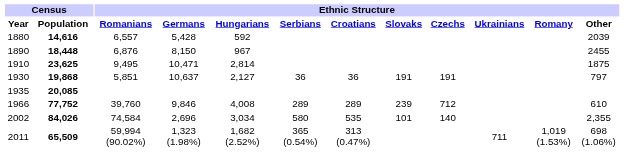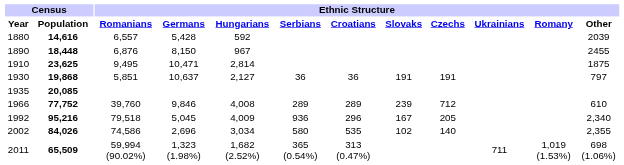 <table class="toccolours" style="margin: 0 1em 0 1em;" width="80%">
 <tr>
 <th align="center" style="background:#ccccff" colspan="2">Census</th>
 <th align="center" style="background:#ccccff" colspan="10">Ethnic Structure</th>
 </tr>
 <tr>
 <th>Year</th>
 <th>Population</th>
 <th><a href='#'>Romanians</a></th>
 <th><a href='#'>Germans</a></th>
 <th><a href='#'>Hungarians</a></th>
 <th><a href='#'>Serbians</a></th>
 <th><a href='#'>Croatians</a></th>
 <th><a href='#'>Slovaks</a></th>
 <th><a href='#'>Czechs</a></th>
 <th><a href='#'>Ukrainians</a></th>
 <th><a href='#'>Romany</a></th>
 <th>Other</th>
 </tr>
 <tr align="center">
 <td>1880</td>
 <td><strong>14,616</strong></td>
 <td>6,557</td>
 <td>5,428</td>
 <td>592</td>
 <td></td>
 <td></td>
 <td></td>
 <td></td>
 <td></td>
 <td></td>
 <td>2039</td>
 </tr>
 <tr align="center">
 <td>1890</td>
 <td><strong>18,448</strong></td>
 <td>6,876</td>
 <td>8,150</td>
 <td>967</td>
 <td></td>
 <td></td>
 <td></td>
 <td></td>
 <td></td>
 <td></td>
 <td>2455</td>
 </tr>
 <tr align="center">
 <td>1910</td>
 <td><strong>23,625</strong></td>
 <td>9,495</td>
 <td>10,471</td>
 <td>2,814</td>
 <td></td>
 <td></td>
 <td></td>
 <td></td>
 <td></td>
 <td></td>
 <td>1875</td>
 </tr>
 <tr align="center">
 <td>1930</td>
 <td><strong>19,868</strong></td>
 <td>5,851</td>
 <td>10,637</td>
 <td>2,127</td>
 <td>36</td>
 <td>36</td>
 <td>191</td>
 <td>191</td>
 <td></td>
 <td></td>
 <td>797</td>
 </tr>
 <tr align="center">
 <td>1935</td>
 <td><strong>20,085</strong></td>
 <td></td>
 <td></td>
 <td></td>
 <td></td>
 <td></td>
 <td></td>
 <td></td>
 <td></td>
 <td></td>
 <td></td>
 </tr>
 <tr align="center">
 <td>1966</td>
 <td><strong>77,752</strong></td>
 <td>39,760</td>
 <td>9,846</td>
 <td>4,008</td>
 <td>289</td>
 <td>289</td>
 <td>239</td>
 <td>712</td>
 <td></td>
 <td></td>
 <td>610</td>
 </tr>
 <tr align="center">
+<td>1992</td>
+<td><strong>95,216</strong></td>
+<td>79,518</td>
+<td>5,045</td>
+<td>4,009</td>
+<td>936</td>
+<td>296</td>
+<td>167</td>
+<td>205</td>
+<td></td>
+<td></td>
+<td>2,340</td>
+</tr>
+<tr align="center">
 <td>2002</td>
 <td><strong>84,026</strong></td>
-<td>74,584</td>
+<td>74,586</td>
 <td>2,696</td>
 <td>3,034</td>
 <td>580</td>
 <td>535</td>
-<td>101</td>
+<td>102</td>
 <td>140</td>
 <td></td>
 <td></td>
 <td>2,355</td>
 </tr>
 <tr align="center">
 <td>2011</td>
 <td><strong>65,509</strong></td>
 <td>59,994 <br>(90.02%)</td>
 <td>1,323 <br>(1.98%)</td>
 <td>1,682 <br>(2.52%)</td>
 <td>365 <br>(0.54%)</td>
 <td>313 <br>(0.47%)</td>
 <td></td>
 <td></td>
 <td>711</td>
 <td>1,019 <br>(1.53%)</td>
 <td>698 <br>(1.06%)</td>
 </tr>
 </table>
